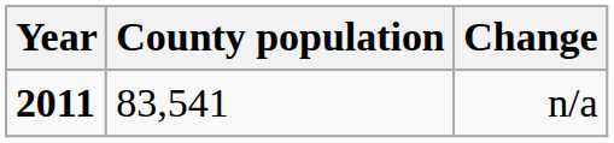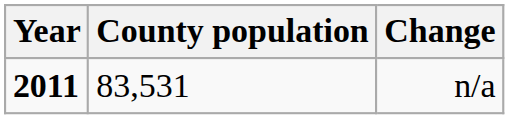 <table class="wikitable">
 <tr>
 <th>Year</th>
 <th>County population</th>
 <th>Change</th>
 </tr>
 <tr>
 <td><strong>2011</strong></td>
-<td>83,541</td>
+<td>83,531</td>
 <td align="right">n/a</td>
 </tr>
 </table>
